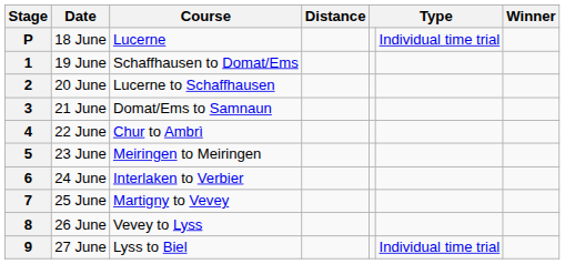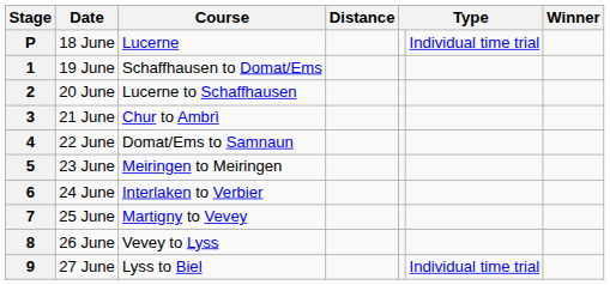 <table class="wikitable">
 <tr>
 <th scope="col">Stage</th>
 <th scope="col">Date</th>
 <th scope="col">Course</th>
 <th scope="col">Distance</th>
 <th scope="col" colspan="2">Type</th>
 <th scope="col">Winner</th>
 </tr>
 <tr>
 <th scope="row">P</th>
 <td style="text-align:right;">18 June</td>
 <td><a href='#'>Lucerne</a></td>
 <td></td>
 <td></td>
 <td><a href='#'>Individual time trial</a></td>
 <td></td>
 </tr>
 <tr>
 <th scope="row">1</th>
 <td style="text-align:right;">19 June</td>
 <td>Schaffhausen to <a href='#'>Domat/Ems</a></td>
 <td></td>
 <td></td>
 <td></td>
 <td></td>
 </tr>
 <tr>
 <th scope="row">2</th>
 <td style="text-align:right;">20 June</td>
 <td>Lucerne to <a href='#'>Schaffhausen</a></td>
 <td></td>
 <td></td>
 <td></td>
 <td></td>
 </tr>
 <tr>
 <th scope="row">3</th>
 <td style="text-align:right;">21 June</td>
-<td>Domat/Ems to <a href='#'>Samnaun</a></td>
+<td><a href='#'>Chur</a> to <a href='#'>Ambrì</a></td>
 <td></td>
 <td></td>
 <td></td>
 <td></td>
 </tr>
 <tr>
 <th scope="row">4</th>
 <td style="text-align:right;">22 June</td>
-<td><a href='#'>Chur</a> to <a href='#'>Ambrì</a></td>
+<td>Domat/Ems to <a href='#'>Samnaun</a></td>
 <td></td>
 <td></td>
 <td></td>
 <td></td>
 </tr>
 <tr>
 <th scope="row">5</th>
 <td style="text-align:right;">23 June</td>
 <td><a href='#'>Meiringen</a> to Meiringen</td>
 <td></td>
 <td></td>
 <td></td>
 <td></td>
 </tr>
 <tr>
 <th scope="row">6</th>
 <td style="text-align:right;">24 June</td>
 <td><a href='#'>Interlaken</a> to <a href='#'>Verbier</a></td>
 <td></td>
 <td></td>
 <td></td>
 <td></td>
 </tr>
 <tr>
 <th scope="row">7</th>
 <td style="text-align:right;">25 June</td>
 <td><a href='#'>Martigny</a> to <a href='#'>Vevey</a></td>
 <td></td>
 <td></td>
 <td></td>
 <td></td>
 </tr>
 <tr>
 <th scope="row">8</th>
 <td style="text-align:right;">26 June</td>
 <td>Vevey to <a href='#'>Lyss</a></td>
 <td></td>
 <td></td>
 <td></td>
 <td></td>
 </tr>
 <tr>
 <th scope="row">9</th>
 <td style="text-align:right;">27 June</td>
 <td>Lyss to <a href='#'>Biel</a></td>
 <td></td>
 <td></td>
 <td><a href='#'>Individual time trial</a></td>
 <td></td>
 </tr>
 </table>
